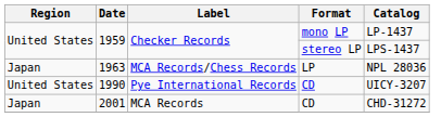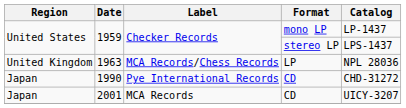 <table class="wikitable">
 <tr>
 <th>Region</th>
 <th>Date</th>
 <th>Label</th>
 <th>Format</th>
 <th>Catalog</th>
 </tr>
 <tr>
 <td rowspan="2">United States</td>
 <td rowspan="2">1959</td>
 <td rowspan="2"><a href='#'>Checker Records</a></td>
 <td><a href='#'>mono</a> <a href='#'>LP</a></td>
 <td>LP-1437</td>
 </tr>
 <tr>
 <td><a href='#'>stereo</a> LP</td>
 <td>LPS-1437</td>
 </tr>
 <tr>
-<td>Japan</td>
+<td>United Kingdom</td>
 <td>1963</td>
 <td><a href='#'>MCA Records</a>/<a href='#'>Chess Records</a></td>
 <td>LP</td>
 <td>NPL 28036</td>
 </tr>
 <tr>
-<td>United States</td>
+<td>Japan</td>
 <td>1990</td>
 <td><a href='#'>Pye International Records</a></td>
 <td><a href='#'>CD</a></td>
-<td>UICY-3207</td>
+<td>CHD-31272</td>
 </tr>
 <tr>
 <td>Japan</td>
 <td>2001</td>
 <td>MCA Records</td>
 <td>CD</td>
-<td>CHD-31272</td>
+<td>UICY-3207</td>
 </tr>
 <tr>
 </tr>
 </table>
